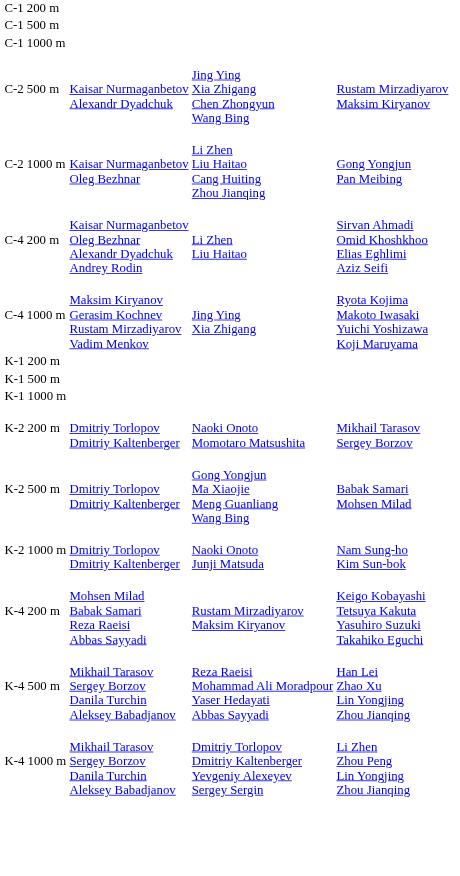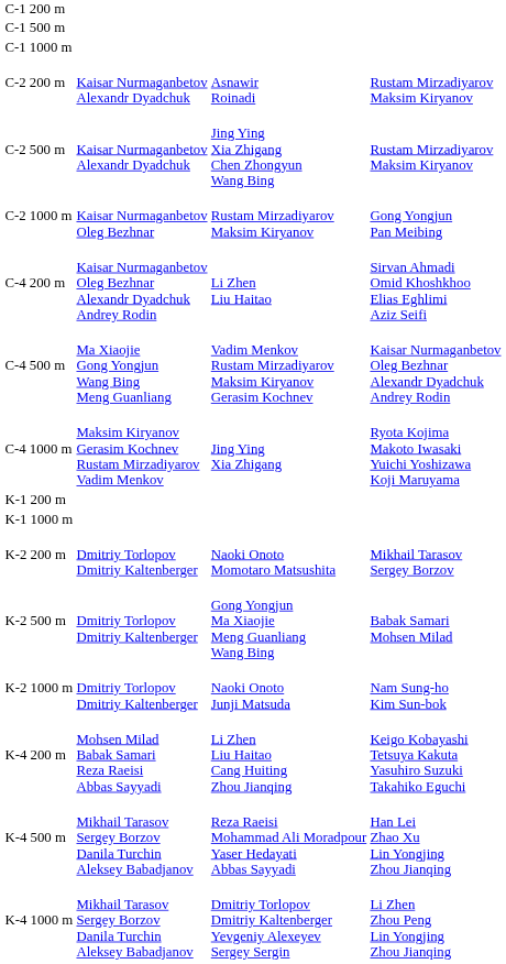 <table>
 <tr>
 <td>C-1 200 m</td>
 <td></td>
 <td></td>
 <td></td>
 </tr>
 <tr>
 <td>C-1 500 m</td>
 <td></td>
 <td></td>
 <td></td>
 </tr>
 <tr>
 <td>C-1 1000 m</td>
 <td></td>
 <td></td>
 <td></td>
 </tr>
 <tr>
+<td>C-2 200 m</td>
+<td><br><a href='#'>Kaisar Nurmaganbetov</a><br><a href='#'>Alexandr Dyadchuk</a></td>
+<td><br><a href='#'>Asnawir</a><br><a href='#'>Roinadi</a></td>
+<td><br><a href='#'>Rustam Mirzadiyarov</a><br><a href='#'>Maksim Kiryanov</a></td>
+</tr>
+<tr>
 <td>C-2 500 m</td>
 <td><br><a href='#'>Kaisar Nurmaganbetov</a><br><a href='#'>Alexandr Dyadchuk</a></td>
 <td><br><a href='#'>Jing Ying</a><br><a href='#'>Xia Zhigang</a><br><a href='#'>Chen Zhongyun</a><br><a href='#'>Wang Bing</a></td>
 <td><br><a href='#'>Rustam Mirzadiyarov</a><br><a href='#'>Maksim Kiryanov</a></td>
 </tr>
 <tr>
 <td>C-2 1000 m</td>
 <td><br><a href='#'>Kaisar Nurmaganbetov</a><br><a href='#'>Oleg Bezhnar</a></td>
-<td><br><a href='#'>Li Zhen</a><br><a href='#'>Liu Haitao</a><br><a href='#'>Cang Huiting</a><br><a href='#'>Zhou Jianqing</a></td>
+<td><br><a href='#'>Rustam Mirzadiyarov</a><br><a href='#'>Maksim Kiryanov</a></td>
 <td><br><a href='#'>Gong Yongjun</a><br><a href='#'>Pan Meibing</a></td>
 </tr>
 <tr>
 <td>C-4 200 m</td>
 <td><br><a href='#'>Kaisar Nurmaganbetov</a><br><a href='#'>Oleg Bezhnar</a><br><a href='#'>Alexandr Dyadchuk</a><br><a href='#'>Andrey Rodin</a></td>
 <td><br><a href='#'>Li Zhen</a><br><a href='#'>Liu Haitao</a></td>
 <td><br><a href='#'>Sirvan Ahmadi</a><br><a href='#'>Omid Khoshkhoo</a><br><a href='#'>Elias Eghlimi</a><br><a href='#'>Aziz Seifi</a></td>
 </tr>
 <tr>
+<td>C-4 500 m</td>
+<td><br><a href='#'>Ma Xiaojie</a><br><a href='#'>Gong Yongjun</a><br><a href='#'>Wang Bing</a><br><a href='#'>Meng Guanliang</a></td>
+<td><br><a href='#'>Vadim Menkov</a><br><a href='#'>Rustam Mirzadiyarov</a><br><a href='#'>Maksim Kiryanov</a><br><a href='#'>Gerasim Kochnev</a></td>
+<td><br><a href='#'>Kaisar Nurmaganbetov</a><br><a href='#'>Oleg Bezhnar</a><br><a href='#'>Alexandr Dyadchuk</a><br><a href='#'>Andrey Rodin</a></td>
+</tr>
+<tr>
 <td>C-4 1000 m</td>
 <td><br><a href='#'>Maksim Kiryanov</a><br><a href='#'>Gerasim Kochnev</a><br><a href='#'>Rustam Mirzadiyarov</a><br><a href='#'>Vadim Menkov</a></td>
 <td><br><a href='#'>Jing Ying</a><br><a href='#'>Xia Zhigang</a></td>
 <td><br><a href='#'>Ryota Kojima</a><br><a href='#'>Makoto Iwasaki</a><br><a href='#'>Yuichi Yoshizawa</a><br><a href='#'>Koji Maruyama</a></td>
 </tr>
 <tr>
 <td>K-1 200 m</td>
-<td></td>
-<td></td>
-<td></td>
-</tr>
-<tr>
-<td>K-1 500 m</td>
 <td></td>
 <td></td>
 <td></td>
 </tr>
 <tr>
 <td>K-1 1000 m</td>
 <td></td>
 <td></td>
 <td></td>
 </tr>
 <tr>
 <td>K-2 200 m</td>
 <td><br><a href='#'>Dmitriy Torlopov</a><br><a href='#'>Dmitriy Kaltenberger</a></td>
 <td><br><a href='#'>Naoki Onoto</a><br><a href='#'>Momotaro Matsushita</a></td>
 <td><br><a href='#'>Mikhail Tarasov</a><br><a href='#'>Sergey Borzov</a></td>
 </tr>
 <tr>
 <td>K-2 500 m</td>
 <td><br><a href='#'>Dmitriy Torlopov</a><br><a href='#'>Dmitriy Kaltenberger</a></td>
 <td><br><a href='#'>Gong Yongjun</a><br><a href='#'>Ma Xiaojie</a><br><a href='#'>Meng Guanliang</a><br><a href='#'>Wang Bing</a></td>
 <td><br><a href='#'>Babak Samari</a><br><a href='#'>Mohsen Milad</a></td>
 </tr>
 <tr>
 <td>K-2 1000 m</td>
 <td><br><a href='#'>Dmitriy Torlopov</a><br><a href='#'>Dmitriy Kaltenberger</a></td>
 <td><br><a href='#'>Naoki Onoto</a><br><a href='#'>Junji Matsuda</a></td>
 <td><br><a href='#'>Nam Sung-ho</a><br><a href='#'>Kim Sun-bok</a></td>
 </tr>
 <tr>
 <td>K-4 200 m</td>
 <td><br><a href='#'>Mohsen Milad</a><br><a href='#'>Babak Samari</a><br><a href='#'>Reza Raeisi</a><br><a href='#'>Abbas Sayyadi</a></td>
-<td><br><a href='#'>Rustam Mirzadiyarov</a><br><a href='#'>Maksim Kiryanov</a></td>
+<td><br><a href='#'>Li Zhen</a><br><a href='#'>Liu Haitao</a><br><a href='#'>Cang Huiting</a><br><a href='#'>Zhou Jianqing</a></td>
 <td><br><a href='#'>Keigo Kobayashi</a><br><a href='#'>Tetsuya Kakuta</a><br><a href='#'>Yasuhiro Suzuki</a><br><a href='#'>Takahiko Eguchi</a></td>
 </tr>
 <tr>
 <td>K-4 500 m</td>
 <td><br><a href='#'>Mikhail Tarasov</a><br><a href='#'>Sergey Borzov</a><br><a href='#'>Danila Turchin</a><br><a href='#'>Aleksey Babadjanov</a></td>
 <td><br><a href='#'>Reza Raeisi</a><br><a href='#'>Mohammad Ali Moradpour</a><br><a href='#'>Yaser Hedayati</a><br><a href='#'>Abbas Sayyadi</a></td>
 <td><br><a href='#'>Han Lei</a><br><a href='#'>Zhao Xu</a><br><a href='#'>Lin Yongjing</a><br><a href='#'>Zhou Jianqing</a></td>
 </tr>
 <tr>
 <td>K-4 1000 m</td>
 <td><br><a href='#'>Mikhail Tarasov</a><br><a href='#'>Sergey Borzov</a><br><a href='#'>Danila Turchin</a><br><a href='#'>Aleksey Babadjanov</a></td>
 <td><br><a href='#'>Dmitriy Torlopov</a><br><a href='#'>Dmitriy Kaltenberger</a><br><a href='#'>Yevgeniy Alexeyev</a><br><a href='#'>Sergey Sergin</a></td>
 <td><br><a href='#'>Li Zhen</a><br><a href='#'>Zhou Peng</a><br><a href='#'>Lin Yongjing</a><br><a href='#'>Zhou Jianqing</a></td>
 </tr>
 </table>
